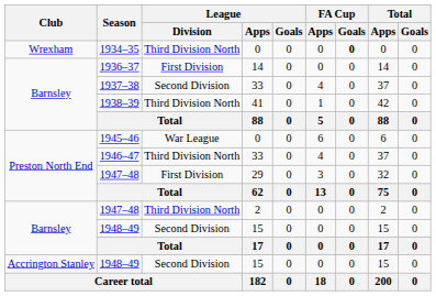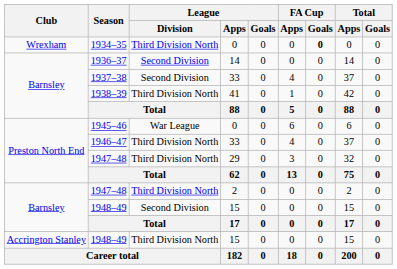 <table class="wikitable" style="text-align: center;">
 <tr>
 <th rowspan=2>Club</th>
 <th rowspan=2>Season</th>
 <th colspan=3>League</th>
 <th colspan=2>FA Cup</th>
 <th colspan=2>Total</th>
 </tr>
 <tr>
 <th>Division</th>
 <th>Apps</th>
 <th>Goals</th>
 <th>Apps</th>
 <th>Goals</th>
 <th>Apps</th>
 <th>Goals</th>
 </tr>
 <tr>
 <td><a href='#'>Wrexham</a></td>
 <td><a href='#'>1934–35</a></td>
 <td><a href='#'>Third Division North</a></td>
 <td>0</td>
 <td>0</td>
 <td>0</td>
 <td><strong>0</strong></td>
 <td>0</td>
 <td>0</td>
 </tr>
 <tr>
 <td rowspan=4><a href='#'>Barnsley</a></td>
 <td><a href='#'>1936–37</a></td>
-<td><a href='#'>First Division</a></td>
+<td><a href='#'>Second Division</a></td>
 <td>14</td>
 <td>0</td>
 <td>0</td>
 <td>0</td>
 <td>14</td>
 <td>0</td>
 </tr>
 <tr>
 <td><a href='#'>1937–38</a></td>
 <td>Second Division</td>
 <td>33</td>
 <td>0</td>
 <td>4</td>
 <td>0</td>
 <td>37</td>
 <td>0</td>
 </tr>
 <tr>
 <td><a href='#'>1938–39</a></td>
 <td>Third Division North</td>
 <td>41</td>
 <td>0</td>
 <td>1</td>
 <td>0</td>
 <td>42</td>
 <td>0</td>
 </tr>
 <tr>
 <th colspan=2>Total</th>
 <th>88</th>
 <th>0</th>
 <th>5</th>
 <th>0</th>
 <th>88</th>
 <th>0</th>
 </tr>
 <tr>
 <td rowspan=4><a href='#'>Preston North End</a></td>
 <td><a href='#'>1945–46</a></td>
 <td>War League</td>
 <td>0</td>
 <td>0</td>
 <td>6</td>
 <td>0</td>
 <td>6</td>
 <td>0</td>
 </tr>
 <tr>
 <td><a href='#'>1946–47</a></td>
 <td>Third Division North</td>
 <td>33</td>
 <td>0</td>
 <td>4</td>
 <td>0</td>
 <td>37</td>
 <td>0</td>
 </tr>
 <tr>
 <td><a href='#'>1947–48</a></td>
-<td>First Division</td>
+<td>Third Division North</td>
 <td>29</td>
 <td>0</td>
 <td>3</td>
 <td>0</td>
 <td>32</td>
 <td>0</td>
 </tr>
 <tr>
 <th colspan=2>Total</th>
 <th>62</th>
 <th>0</th>
 <th>13</th>
 <th>0</th>
 <th>75</th>
 <th>0</th>
 </tr>
 <tr>
 <td rowspan=3><a href='#'>Barnsley</a></td>
 <td><a href='#'>1947–48</a></td>
 <td><a href='#'>Third Division North</a></td>
 <td>2</td>
 <td>0</td>
 <td>0</td>
 <td>0</td>
 <td>2</td>
 <td>0</td>
 </tr>
 <tr>
 <td><a href='#'>1948–49</a></td>
 <td>Second Division</td>
 <td>15</td>
 <td>0</td>
 <td>0</td>
 <td>0</td>
 <td>15</td>
 <td>0</td>
 </tr>
 <tr>
 <th colspan=2>Total</th>
 <th>17</th>
 <th>0</th>
 <th>0</th>
 <th>0</th>
 <th>17</th>
 <th>0</th>
 </tr>
 <tr>
 <td><a href='#'>Accrington Stanley</a></td>
 <td><a href='#'>1948–49</a></td>
-<td>Second Division</td>
+<td>Third Division North</td>
 <td>15</td>
 <td>0</td>
 <td>0</td>
 <td>0</td>
 <td>15</td>
 <td>0</td>
 </tr>
 <tr>
 <th colspan=3>Career total</th>
 <th>182</th>
 <th>0</th>
 <th>18</th>
 <th>0</th>
 <th>200</th>
 <th>0</th>
 </tr>
 </table>
